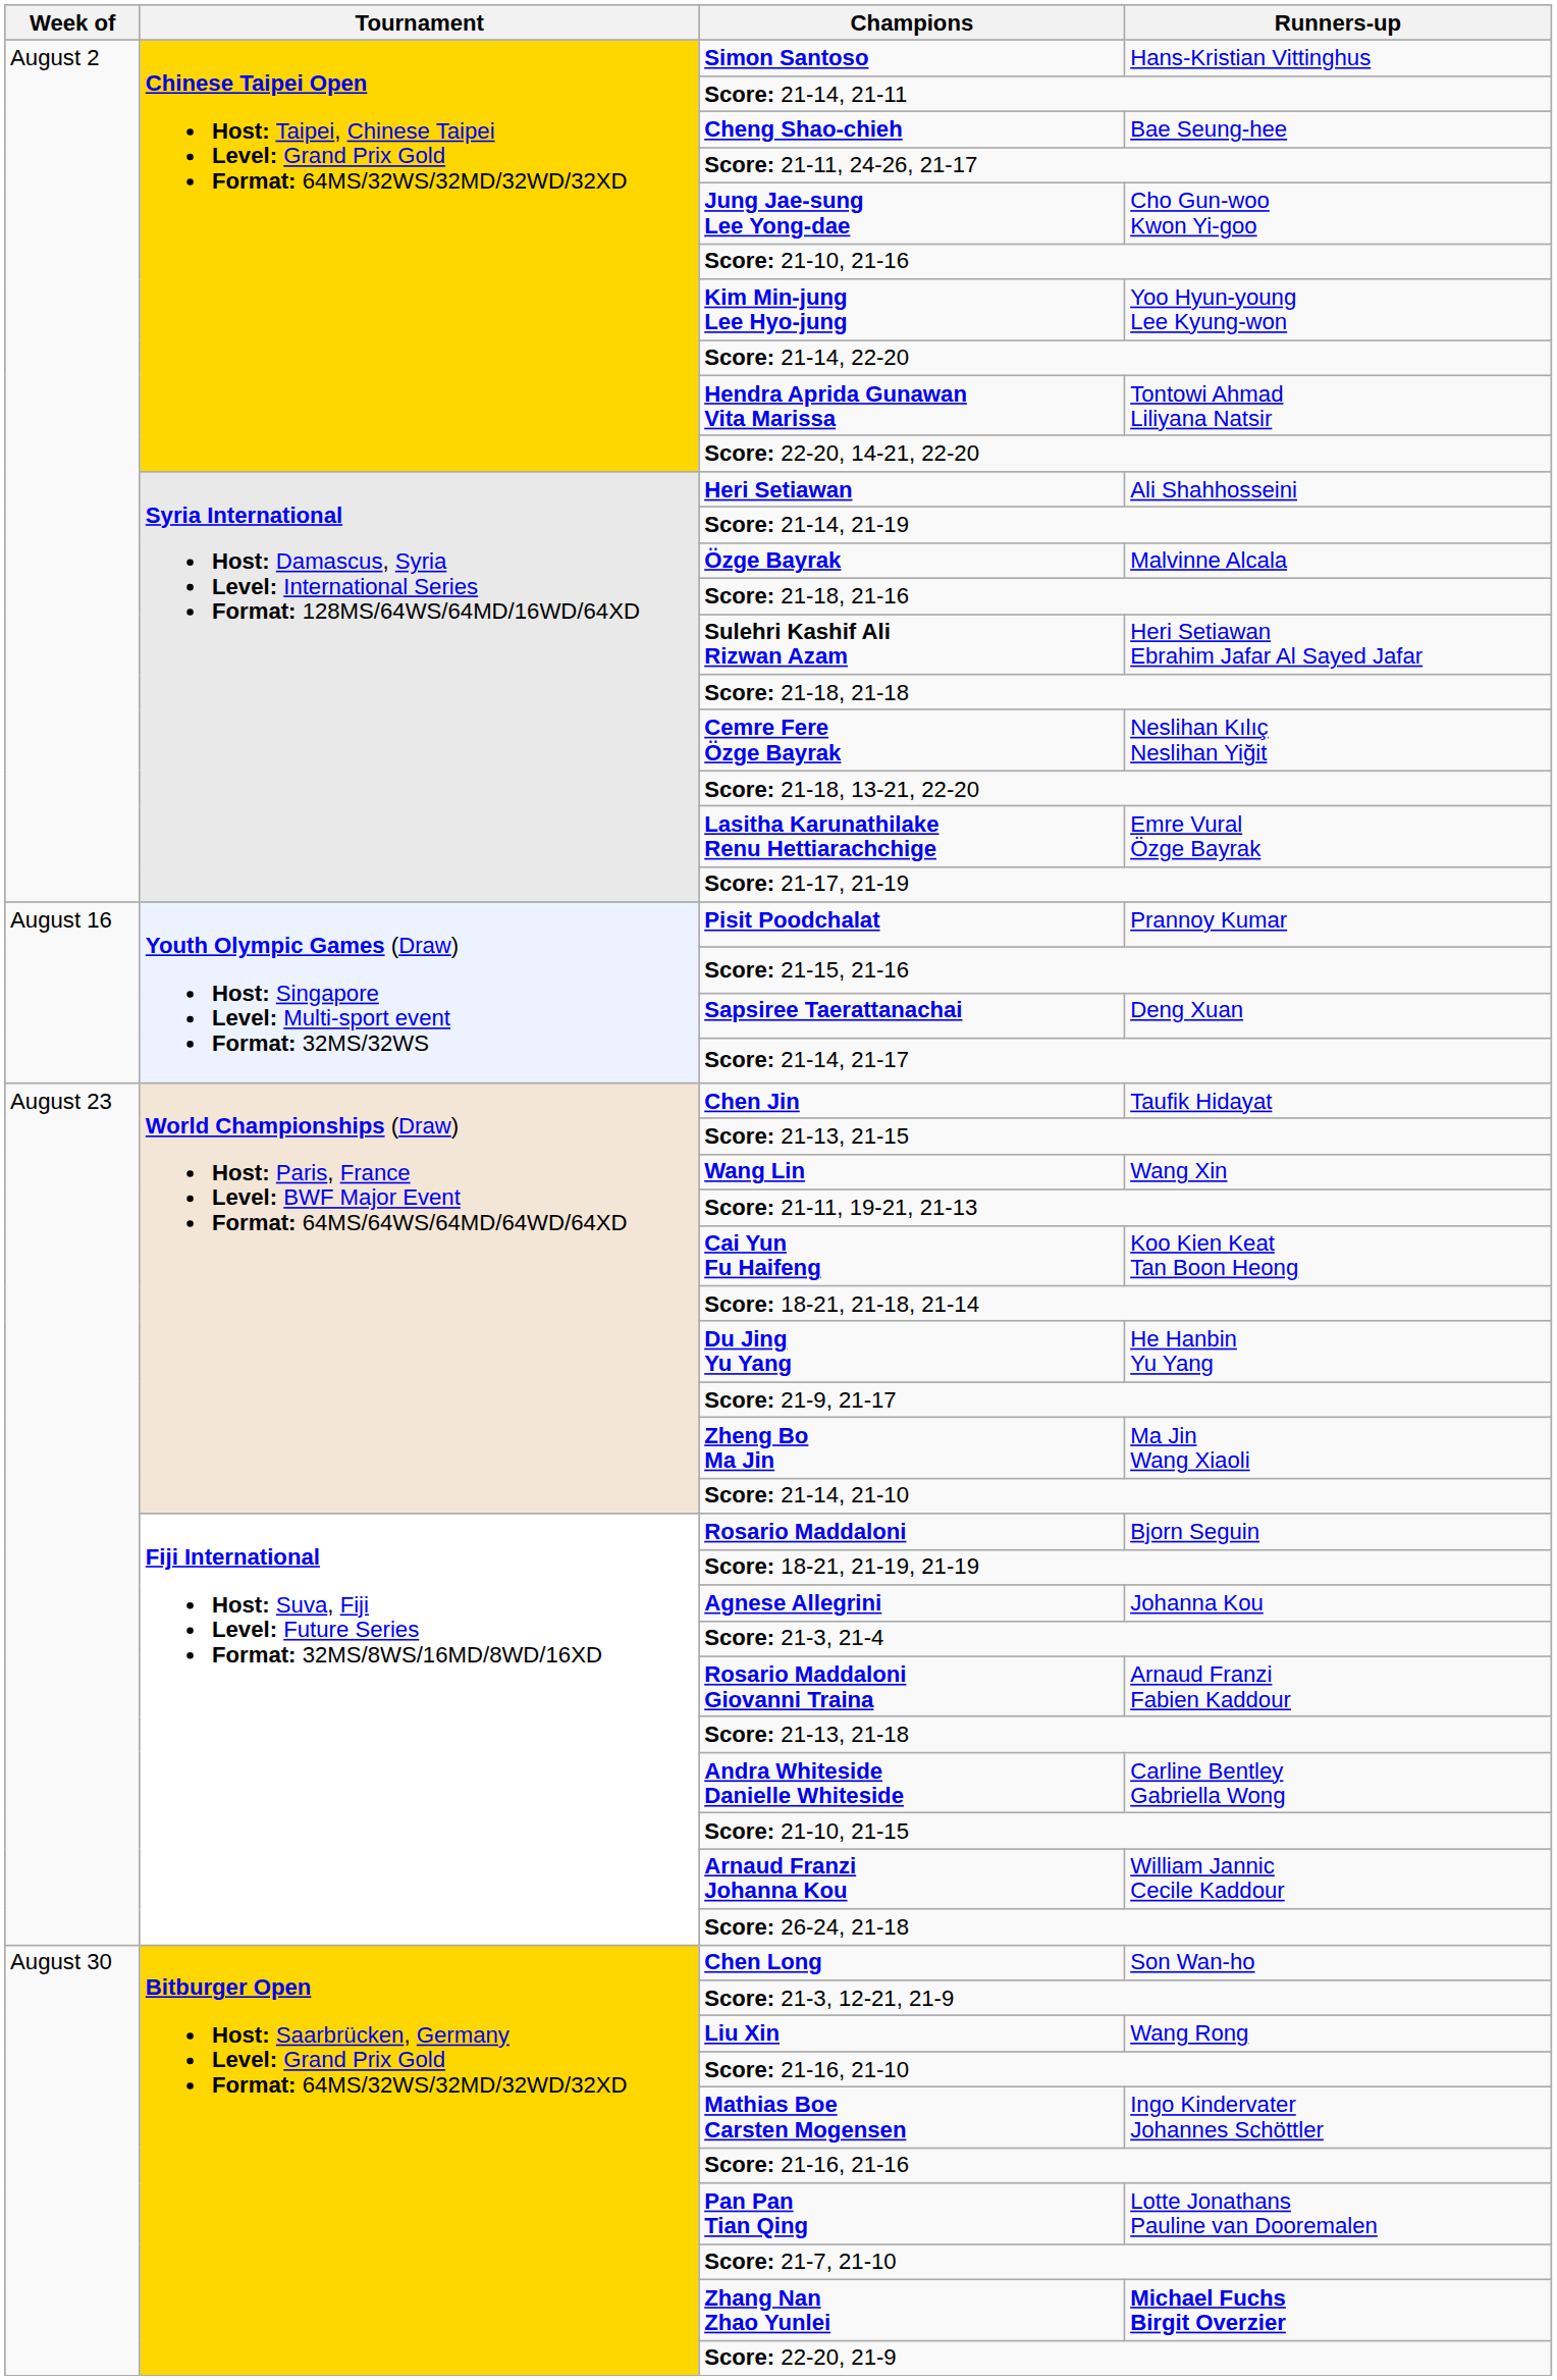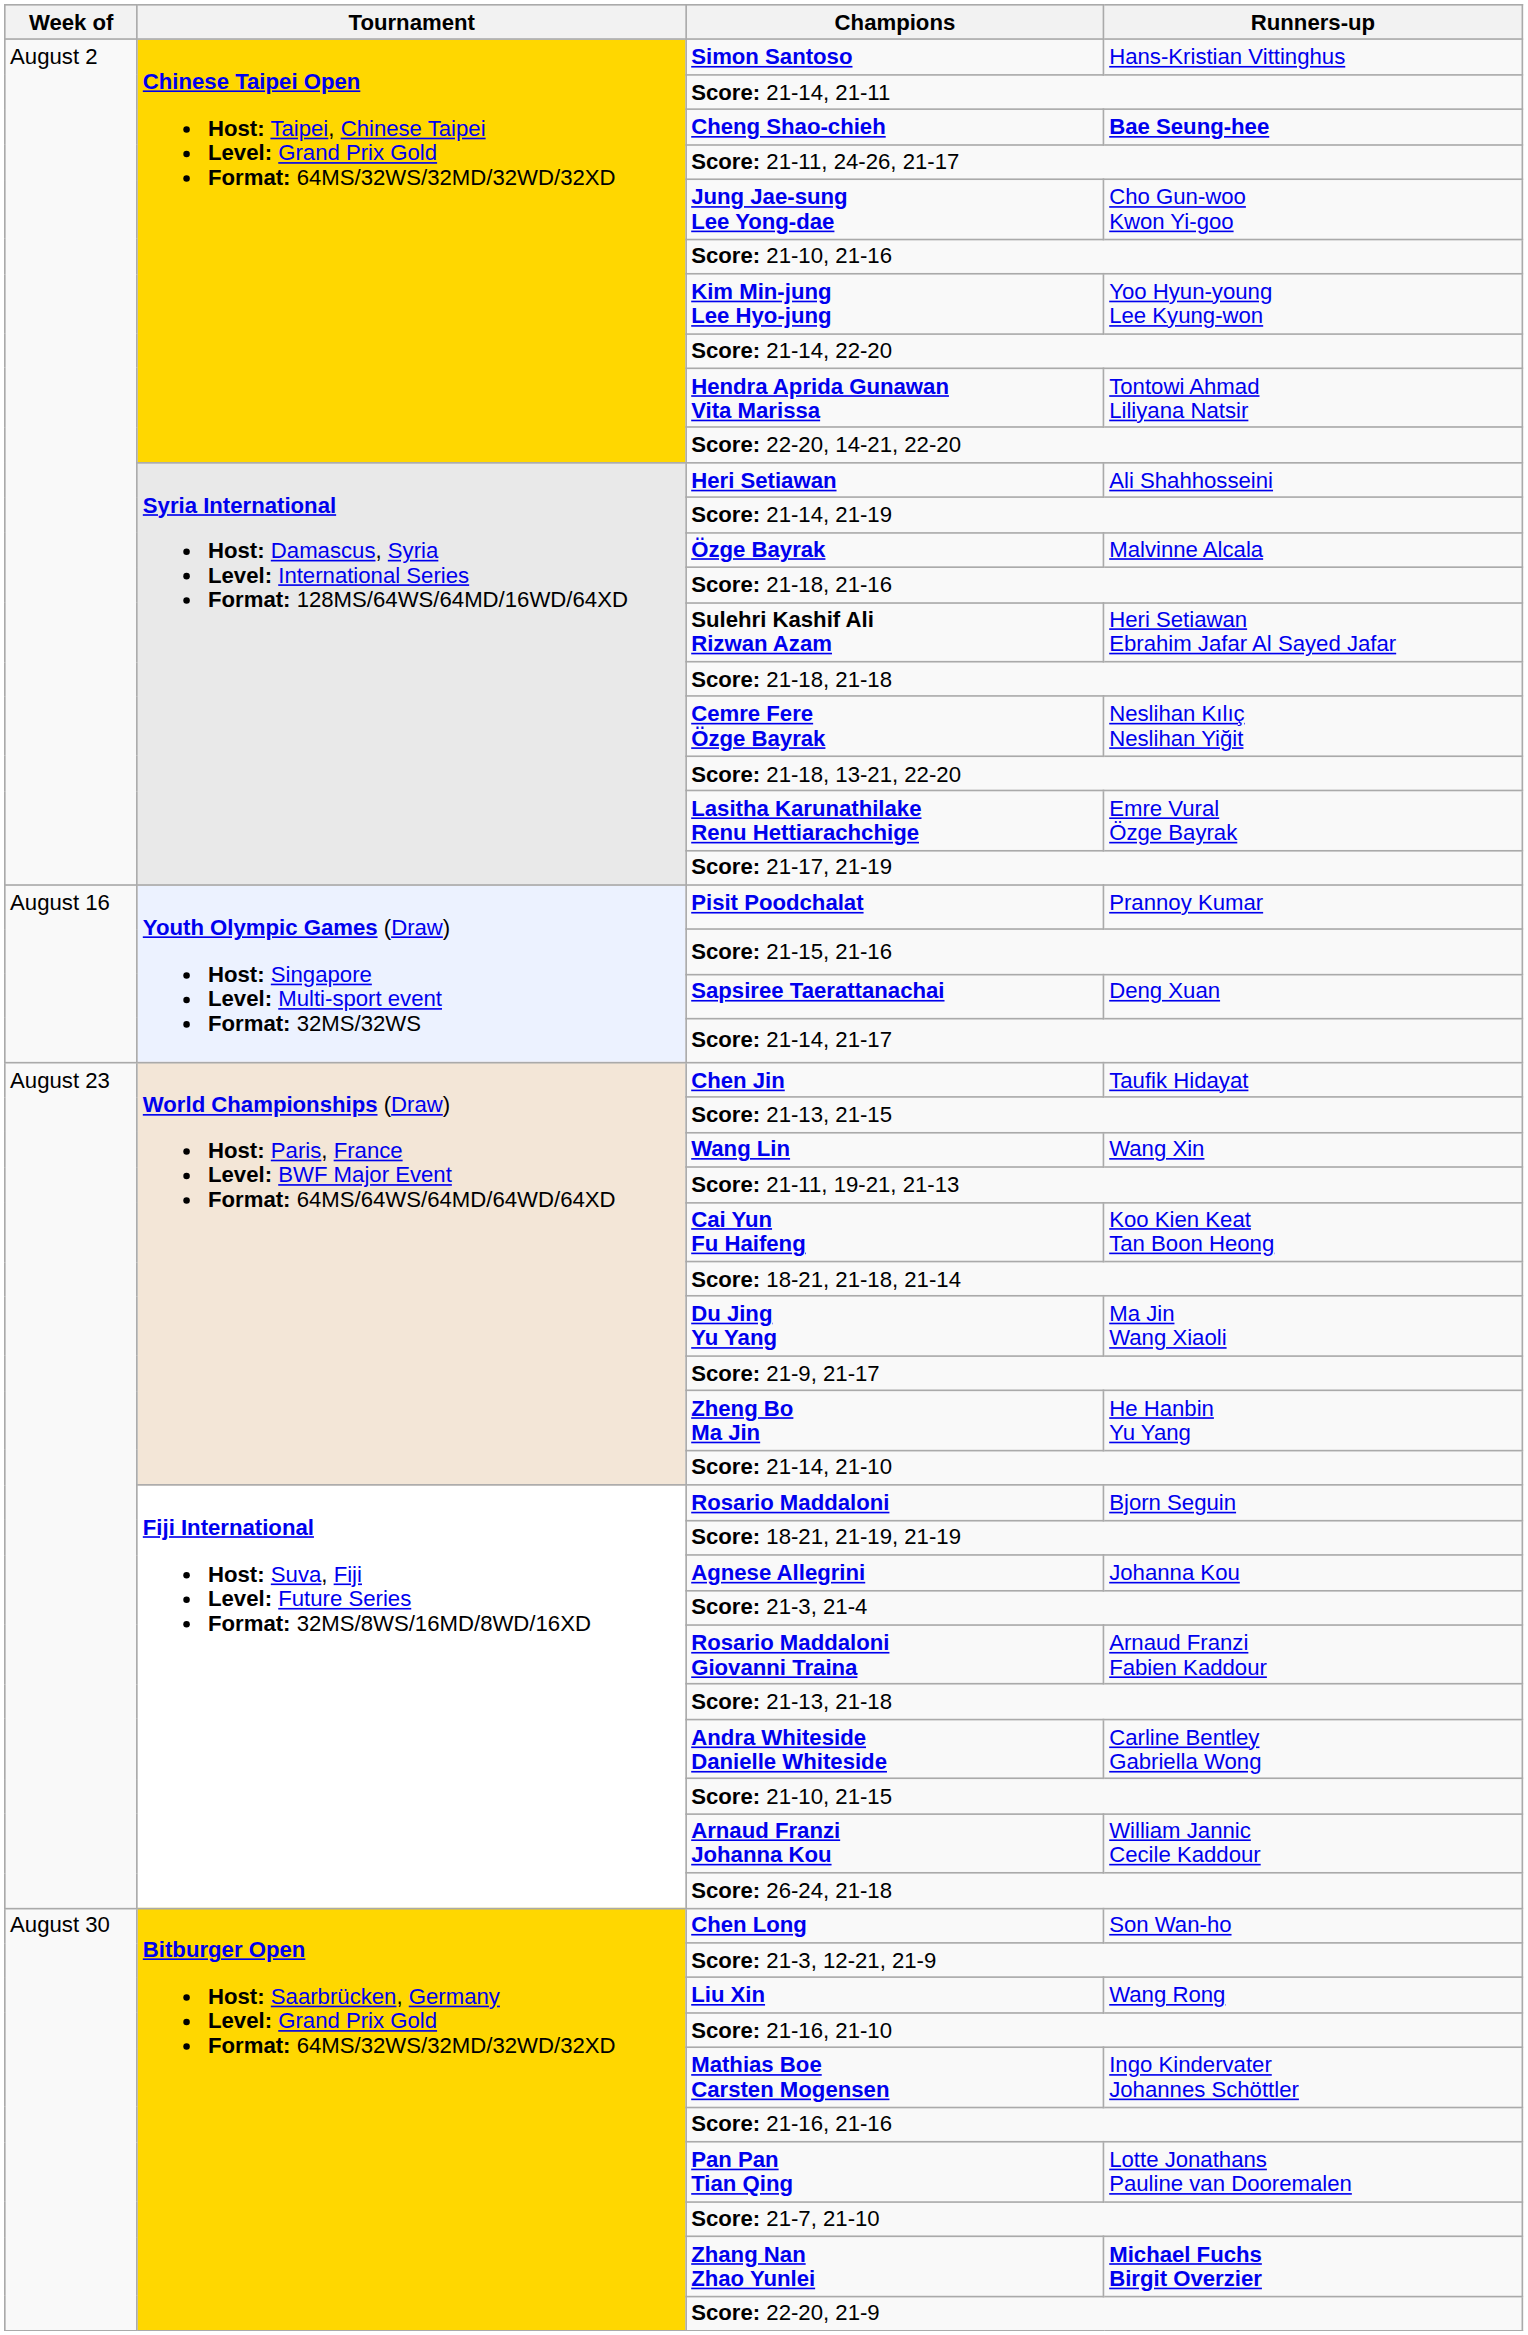 <table class=wikitable style=font-size:85%>
 <tr>
 <th width=75>Week of</th>
 <th width=330>Tournament</th>
 <th width=250>Champions</th>
 <th width=250>Runners-up</th>
 </tr>
 <tr valign=top>
 <td rowspan=20>August 2</td>
 <td style="background:#FFD700;" rowspan="10"><br> <strong><a href='#'>Chinese Taipei Open</a></strong><ul><li><strong>Host:</strong> <a href='#'>Taipei</a>, <a href='#'>Chinese Taipei</a></li><li><strong>Level:</strong> <a href='#'>Grand Prix Gold</a></li><li><strong>Format:</strong> 64MS/32WS/32MD/32WD/32XD</li></ul></td>
 <td><strong> <a href='#'>Simon Santoso</a></strong></td>
 <td> <a href='#'>Hans-Kristian Vittinghus</a></td>
 </tr>
 <tr>
 <td colspan=2><strong>Score:</strong> 21-14, 21-11</td>
 </tr>
 <tr valign=top>
 <td><strong> <a href='#'>Cheng Shao-chieh</a></strong></td>
-<td> <a href='#'>Bae Seung-hee</a></td>
+<td><strong> <a href='#'>Bae Seung-hee</a></strong></td>
 </tr>
 <tr>
 <td colspan=2><strong>Score:</strong> 21-11, 24-26, 21-17</td>
 </tr>
 <tr valign=top>
 <td><strong> <a href='#'>Jung Jae-sung</a><br> <a href='#'>Lee Yong-dae</a></strong></td>
 <td> <a href='#'>Cho Gun-woo</a><br> <a href='#'>Kwon Yi-goo</a></td>
 </tr>
 <tr>
 <td colspan=2><strong>Score:</strong> 21-10, 21-16</td>
 </tr>
 <tr valign=top>
 <td><strong> <a href='#'>Kim Min-jung</a><br> <a href='#'>Lee Hyo-jung</a></strong></td>
 <td> <a href='#'>Yoo Hyun-young</a><br> <a href='#'>Lee Kyung-won</a></td>
 </tr>
 <tr>
 <td colspan=2><strong>Score:</strong> 21-14, 22-20</td>
 </tr>
 <tr valign=top>
 <td><strong> <a href='#'>Hendra Aprida Gunawan</a><br> <a href='#'>Vita Marissa</a></strong></td>
 <td> <a href='#'>Tontowi Ahmad</a><br> <a href='#'>Liliyana Natsir</a></td>
 </tr>
 <tr>
 <td colspan=2><strong>Score:</strong> 22-20, 14-21, 22-20</td>
 </tr>
 <tr valign=top>
 <td style="background:#E9E9E9;" rowspan="10"><br> <strong><a href='#'>Syria International</a></strong><ul><li><strong>Host:</strong> <a href='#'>Damascus</a>, <a href='#'>Syria</a></li><li><strong>Level:</strong> <a href='#'>International Series</a></li><li><strong>Format:</strong> 128MS/64WS/64MD/16WD/64XD</li></ul></td>
 <td><strong> <a href='#'>Heri Setiawan</a></strong></td>
 <td> <a href='#'>Ali Shahhosseini</a></td>
 </tr>
 <tr>
 <td colspan=2><strong>Score:</strong> 21-14, 21-19</td>
 </tr>
 <tr valign=top>
 <td><strong> <a href='#'>Özge Bayrak</a></strong></td>
 <td> <a href='#'>Malvinne Alcala</a></td>
 </tr>
 <tr>
 <td colspan=2><strong>Score:</strong> 21-18, 21-16</td>
 </tr>
 <tr valign=top>
 <td><strong> Sulehri Kashif Ali<br> <a href='#'>Rizwan Azam</a></strong></td>
 <td> <a href='#'>Heri Setiawan</a><br> <a href='#'>Ebrahim Jafar Al Sayed Jafar</a></td>
 </tr>
 <tr>
 <td colspan=2><strong>Score:</strong> 21-18, 21-18</td>
 </tr>
 <tr valign=top>
 <td><strong> <a href='#'>Cemre Fere</a><br> <a href='#'>Özge Bayrak</a></strong></td>
 <td> <a href='#'>Neslihan Kılıç</a><br> <a href='#'>Neslihan Yiğit</a></td>
 </tr>
 <tr>
 <td colspan=2><strong>Score:</strong> 21-18, 13-21, 22-20</td>
 </tr>
 <tr valign=top>
 <td><strong> <a href='#'>Lasitha Karunathilake</a><br> <a href='#'>Renu Hettiarachchige</a></strong></td>
 <td> <a href='#'>Emre Vural</a><br> <a href='#'>Özge Bayrak</a></td>
 </tr>
 <tr>
 <td colspan=2><strong>Score:</strong> 21-17, 21-19</td>
 </tr>
 <tr valign=top>
 <td rowspan=4>August 16</td>
 <td style="background:#ECF2FF;" rowspan="4"><br> <strong><a href='#'>Youth Olympic Games</a></strong> (<a href='#'>Draw</a>)<ul><li><strong>Host:</strong> <a href='#'>Singapore</a></li><li><strong>Level:</strong> <a href='#'>Multi-sport event</a></li><li><strong>Format:</strong> 32MS/32WS</li></ul></td>
 <td><strong> <a href='#'>Pisit Poodchalat</a></strong></td>
 <td> <a href='#'>Prannoy Kumar</a></td>
 </tr>
 <tr>
 <td colspan=2><strong>Score:</strong> 21-15, 21-16</td>
 </tr>
 <tr valign=top>
 <td><strong> <a href='#'>Sapsiree Taerattanachai</a></strong></td>
 <td> <a href='#'>Deng Xuan</a></td>
 </tr>
 <tr>
 <td colspan=2><strong>Score:</strong> 21-14, 21-17</td>
 </tr>
 <tr valign=top>
 <td rowspan=20>August 23</td>
 <td style="background:#F3E6D7;" rowspan="10"><br> <strong><a href='#'>World Championships</a></strong> (<a href='#'>Draw</a>)<ul><li><strong>Host:</strong> <a href='#'>Paris</a>, <a href='#'>France</a></li><li><strong>Level:</strong> <a href='#'>BWF Major Event</a></li><li><strong>Format:</strong> 64MS/64WS/64MD/64WD/64XD</li></ul></td>
 <td><strong> <a href='#'>Chen Jin</a></strong></td>
 <td> <a href='#'>Taufik Hidayat</a></td>
 </tr>
 <tr>
 <td colspan=2><strong>Score:</strong> 21-13, 21-15</td>
 </tr>
 <tr valign=top>
 <td><strong> <a href='#'>Wang Lin</a></strong></td>
 <td> <a href='#'>Wang Xin</a></td>
 </tr>
 <tr>
 <td colspan=2><strong>Score:</strong> 21-11, 19-21, 21-13</td>
 </tr>
 <tr valign=top>
 <td><strong> <a href='#'>Cai Yun</a><br> <a href='#'>Fu Haifeng</a></strong></td>
 <td> <a href='#'>Koo Kien Keat</a><br> <a href='#'>Tan Boon Heong</a></td>
 </tr>
 <tr>
 <td colspan=2><strong>Score:</strong> 18-21, 21-18, 21-14</td>
 </tr>
 <tr valign=top>
 <td><strong> <a href='#'>Du Jing</a><br> <a href='#'>Yu Yang</a></strong></td>
-<td> <a href='#'>He Hanbin</a><br> <a href='#'>Yu Yang</a></td>
+<td> <a href='#'>Ma Jin</a><br> <a href='#'>Wang Xiaoli</a></td>
 </tr>
 <tr>
 <td colspan=2><strong>Score:</strong> 21-9, 21-17</td>
 </tr>
 <tr valign=top>
 <td><strong> <a href='#'>Zheng Bo</a><br> <a href='#'>Ma Jin</a></strong></td>
-<td> <a href='#'>Ma Jin</a><br> <a href='#'>Wang Xiaoli</a></td>
+<td> <a href='#'>He Hanbin</a><br> <a href='#'>Yu Yang</a></td>
 </tr>
 <tr>
 <td colspan=2><strong>Score:</strong> 21-14, 21-10</td>
 </tr>
 <tr valign=top>
 <td style="background:#FFFFFF;" rowspan="10"><br> <strong><a href='#'>Fiji International</a></strong><ul><li><strong>Host:</strong> <a href='#'>Suva</a>, <a href='#'>Fiji</a></li><li><strong>Level:</strong> <a href='#'>Future Series</a></li><li><strong>Format:</strong> 32MS/8WS/16MD/8WD/16XD</li></ul></td>
 <td><strong> <a href='#'>Rosario Maddaloni</a></strong></td>
 <td> <a href='#'>Bjorn Seguin</a></td>
 </tr>
 <tr>
 <td colspan=2><strong>Score:</strong> 18-21, 21-19, 21-19</td>
 </tr>
 <tr valign=top>
 <td><strong> <a href='#'>Agnese Allegrini</a></strong></td>
 <td> <a href='#'>Johanna Kou</a></td>
 </tr>
 <tr>
 <td colspan=2><strong>Score:</strong> 21-3, 21-4</td>
 </tr>
 <tr valign=top>
 <td><strong> <a href='#'>Rosario Maddaloni</a><br> <a href='#'>Giovanni Traina</a></strong></td>
 <td> <a href='#'>Arnaud Franzi</a><br> <a href='#'>Fabien Kaddour</a></td>
 </tr>
 <tr>
 <td colspan=2><strong>Score:</strong> 21-13, 21-18</td>
 </tr>
 <tr valign=top>
 <td><strong> <a href='#'>Andra Whiteside</a><br> <a href='#'>Danielle Whiteside</a></strong></td>
 <td> <a href='#'>Carline Bentley</a><br> <a href='#'>Gabriella Wong</a></td>
 </tr>
 <tr>
 <td colspan=2><strong>Score:</strong> 21-10, 21-15</td>
 </tr>
 <tr valign=top>
 <td><strong> <a href='#'>Arnaud Franzi</a><br> <a href='#'>Johanna Kou</a></strong></td>
 <td> <a href='#'>William Jannic</a><br> <a href='#'>Cecile Kaddour</a></td>
 </tr>
 <tr>
 <td colspan=2><strong>Score:</strong> 26-24, 21-18</td>
 </tr>
 <tr valign=top>
 <td rowspan=10>August 30</td>
 <td style="background:#FFD700;" rowspan="10"><br> <strong><a href='#'>Bitburger Open</a></strong><ul><li><strong>Host:</strong> <a href='#'>Saarbrücken</a>, <a href='#'>Germany</a></li><li><strong>Level:</strong> <a href='#'>Grand Prix Gold</a></li><li><strong>Format:</strong> 64MS/32WS/32MD/32WD/32XD</li></ul></td>
 <td><strong> <a href='#'>Chen Long</a></strong></td>
 <td> <a href='#'>Son Wan-ho</a></td>
 </tr>
 <tr>
 <td colspan=2><strong>Score:</strong> 21-3, 12-21, 21-9</td>
 </tr>
 <tr valign=top>
 <td><strong> <a href='#'>Liu Xin</a></strong></td>
 <td> <a href='#'>Wang Rong</a></td>
 </tr>
 <tr>
 <td colspan=2><strong>Score:</strong> 21-16, 21-10</td>
 </tr>
 <tr valign=top>
 <td><strong> <a href='#'>Mathias Boe</a><br> <a href='#'>Carsten Mogensen</a></strong></td>
 <td> <a href='#'>Ingo Kindervater</a><br> <a href='#'>Johannes Schöttler</a></td>
 </tr>
 <tr>
 <td colspan=2><strong>Score:</strong> 21-16, 21-16</td>
 </tr>
 <tr valign=top>
 <td><strong> <a href='#'>Pan Pan</a><br> <a href='#'>Tian Qing</a></strong></td>
 <td> <a href='#'>Lotte Jonathans</a><br> <a href='#'>Pauline van Dooremalen</a></td>
 </tr>
 <tr>
 <td colspan=2><strong>Score:</strong> 21-7, 21-10</td>
 </tr>
 <tr valign=top>
 <td><strong> <a href='#'>Zhang Nan</a><br> <a href='#'>Zhao Yunlei</a></strong></td>
 <td><strong> <a href='#'>Michael Fuchs</a><br> <a href='#'>Birgit Overzier</a></strong></td>
 </tr>
 <tr>
 <td colspan=2><strong>Score:</strong> 22-20, 21-9</td>
 </tr>
 </table>
